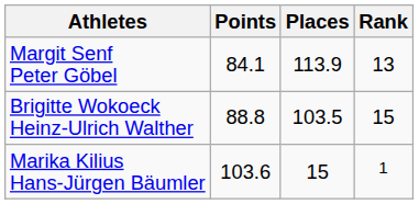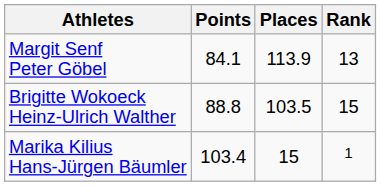 <table class="wikitable" border="1" style="font-size:90%">
 <tr>
 <th>Athletes</th>
 <th>Points</th>
 <th>Places</th>
 <th>Rank</th>
 </tr>
 <tr align=center>
 <td align=left><a href='#'>Margit Senf</a><br><a href='#'>Peter Göbel</a></td>
 <td>84.1</td>
 <td>113.9</td>
 <td>13</td>
 </tr>
 <tr align=center>
 <td align=left><a href='#'>Brigitte Wokoeck</a><br><a href='#'>Heinz-Ulrich Walther</a></td>
 <td>88.8</td>
 <td>103.5</td>
 <td>15</td>
 </tr>
 <tr align=center>
 <td align=left><a href='#'>Marika Kilius</a><br><a href='#'>Hans-Jürgen Bäumler</a></td>
-<td>103.6</td>
+<td>103.4</td>
 <td>15</td>
 <td> <sup>1</sup></td>
 </tr>
 </table>
